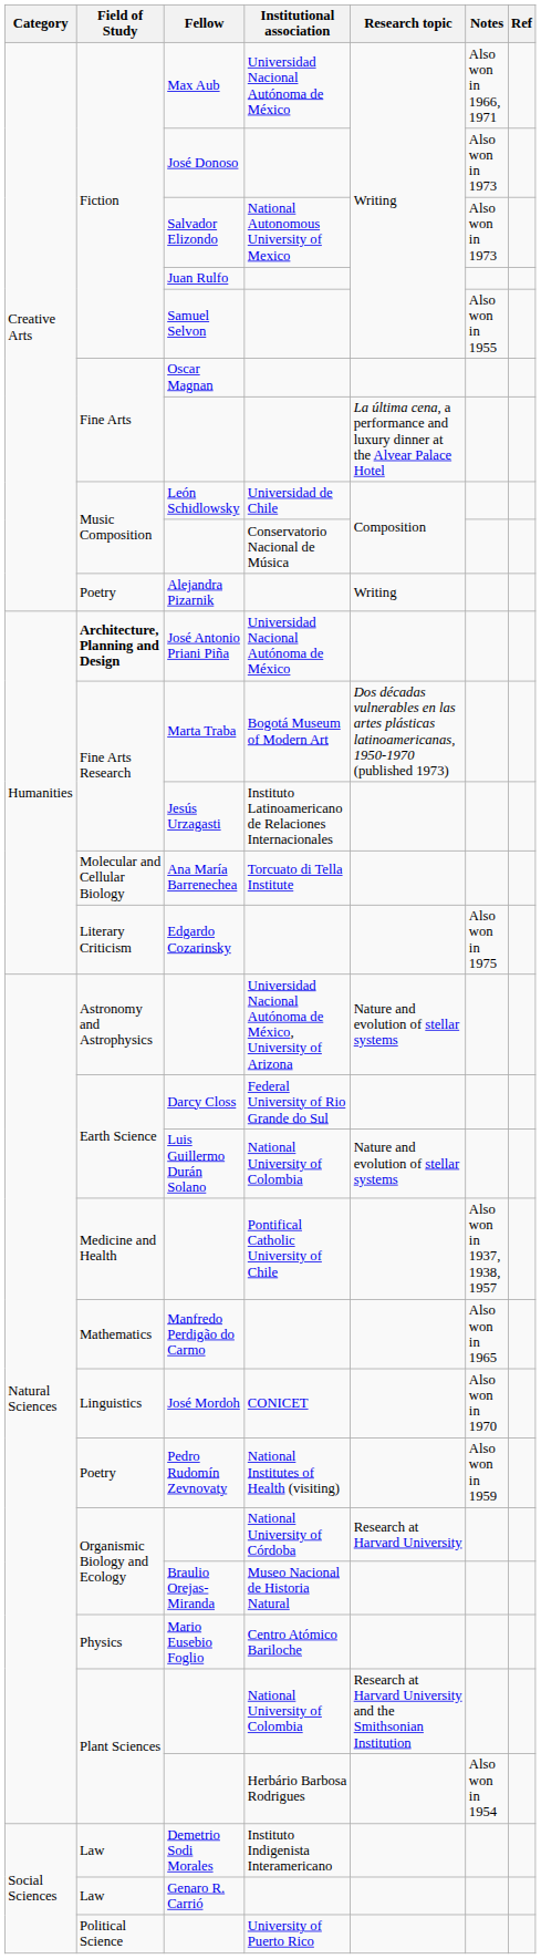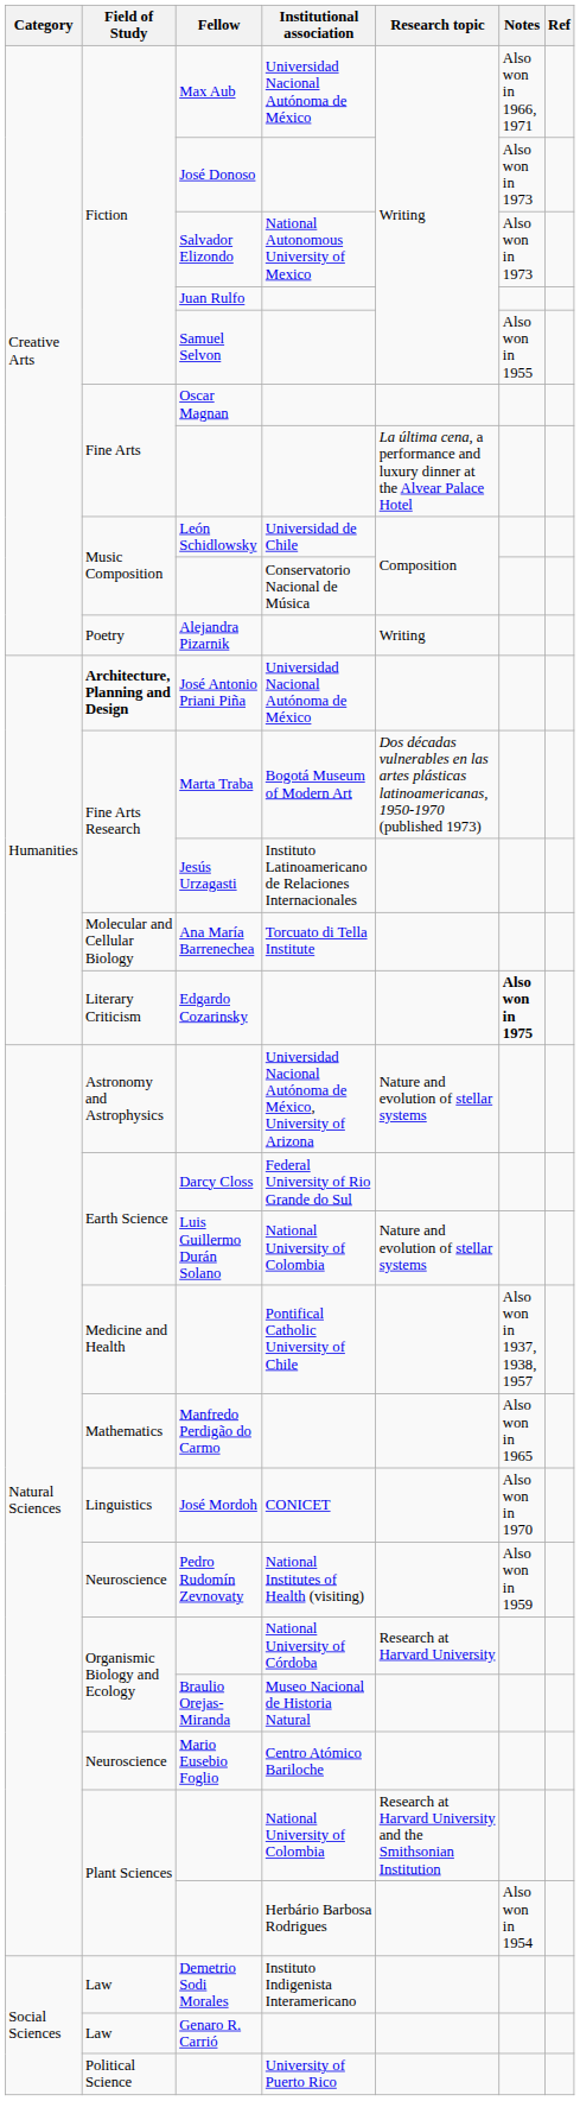 <table class="wikitable sortable static-row-numbers static-row-header-text">
 <tr>
 <th>Category</th>
 <th>Field of Study</th>
 <th>Fellow</th>
 <th>Institutional association </th>
 <th>Research topic</th>
 <th>Notes</th>
 <th class="unsortable">Ref</th>
 </tr>
 <tr>
 <td rowspan="10">Creative Arts</td>
 <td rowspan="5">Fiction</td>
 <td><a href='#'>Max Aub</a></td>
 <td><a href='#'>Universidad Nacional Autónoma de México</a></td>
 <td rowspan="5">Writing</td>
 <td>Also won in 1966, 1971</td>
 <td></td>
 </tr>
 <tr>
 <td><a href='#'>José Donoso</a></td>
 <td></td>
 <td>Also won in 1973</td>
 <td></td>
 </tr>
 <tr>
 <td><a href='#'>Salvador Elizondo</a></td>
 <td><a href='#'>National Autonomous University of Mexico</a></td>
 <td>Also won in 1973</td>
 <td></td>
 </tr>
 <tr>
 <td><a href='#'>Juan Rulfo</a></td>
 <td></td>
 <td></td>
 <td></td>
 </tr>
 <tr>
 <td><a href='#'>Samuel Selvon</a></td>
 <td></td>
 <td>Also won in 1955</td>
 <td></td>
 </tr>
 <tr>
 <td rowspan="2">Fine Arts</td>
 <td><a href='#'>Oscar Magnan</a></td>
 <td></td>
 <td></td>
 <td></td>
 <td></td>
 </tr>
 <tr>
 <td></td>
 <td></td>
 <td><em>La última cena</em>, a performance and luxury dinner at the <a href='#'>Alvear Palace Hotel</a></td>
 <td></td>
 <td></td>
 </tr>
 <tr>
 <td rowspan="2">Music Composition</td>
 <td><a href='#'>León Schidlowsky</a></td>
 <td><a href='#'>Universidad de Chile</a></td>
 <td rowspan="2">Composition</td>
 <td></td>
 <td></td>
 </tr>
 <tr>
 <td></td>
 <td>Conservatorio Nacional de Música</td>
 <td></td>
 <td></td>
 </tr>
 <tr>
 <td>Poetry</td>
 <td><a href='#'>Alejandra Pizarnik</a></td>
 <td></td>
 <td>Writing</td>
 <td></td>
 <td></td>
 </tr>
 <tr>
 <td rowspan="5">Humanities</td>
 <td><strong>Architecture, Planning and Design</strong></td>
 <td><a href='#'>José Antonio Priani Piña</a></td>
 <td><a href='#'>Universidad Nacional Autónoma de México</a></td>
 <td></td>
 <td></td>
 <td></td>
 </tr>
 <tr>
 <td rowspan="2">Fine Arts Research</td>
 <td><a href='#'>Marta Traba</a></td>
 <td><a href='#'>Bogotá Museum of Modern Art</a></td>
 <td><em>Dos décadas vulnerables en las artes plásticas latinoamericanas, 1950-1970</em> (published 1973)</td>
 <td></td>
 <td></td>
 </tr>
 <tr>
 <td><a href='#'>Jesús Urzagasti</a></td>
 <td>Instituto Latinoamericano de Relaciones Internacionales</td>
 <td></td>
 <td></td>
 <td></td>
 </tr>
 <tr>
 <td>Molecular and Cellular Biology</td>
 <td><a href='#'>Ana María Barrenechea</a></td>
 <td><a href='#'>Torcuato di Tella Institute</a></td>
 <td></td>
 <td></td>
 <td></td>
 </tr>
 <tr>
 <td>Literary Criticism</td>
 <td><a href='#'>Edgardo Cozarinsky</a></td>
 <td></td>
 <td></td>
-<td>Also won in 1975</td>
+<td><strong>Also won in 1975</strong></td>
 <td></td>
 </tr>
 <tr>
 <td rowspan="12">Natural Sciences</td>
 <td>Astronomy and Astrophysics</td>
 <td></td>
 <td><a href='#'>Universidad Nacional Autónoma de México</a>, <a href='#'>University of Arizona</a></td>
 <td>Nature and evolution of <a href='#'>stellar systems</a></td>
 <td></td>
 <td></td>
 </tr>
 <tr>
 <td rowspan="2">Earth Science</td>
 <td><a href='#'>Darcy Closs</a></td>
 <td><a href='#'>Federal University of Rio Grande do Sul</a></td>
 <td></td>
 <td></td>
 <td></td>
 </tr>
 <tr>
 <td><a href='#'>Luis Guillermo Durán Solano</a></td>
 <td><a href='#'>National University of Colombia</a></td>
 <td>Nature and evolution of <a href='#'>stellar systems</a></td>
 <td></td>
 <td></td>
 </tr>
 <tr>
 <td>Medicine and Health</td>
 <td></td>
 <td><a href='#'>Pontifical Catholic University of Chile</a></td>
 <td></td>
 <td>Also won in 1937, 1938, 1957</td>
 <td></td>
 </tr>
 <tr>
 <td>Mathematics</td>
 <td><a href='#'>Manfredo Perdigão do Carmo</a></td>
 <td></td>
 <td></td>
 <td>Also won in 1965</td>
 <td></td>
 </tr>
 <tr>
 <td>Linguistics</td>
 <td><a href='#'>José Mordoh</a></td>
 <td><a href='#'>CONICET</a></td>
 <td></td>
 <td>Also won in 1970</td>
 <td></td>
 </tr>
 <tr>
-<td>Poetry</td>
+<td>Neuroscience</td>
 <td><a href='#'>Pedro Rudomín Zevnovaty</a></td>
 <td><a href='#'>National Institutes of Health</a> (visiting)</td>
 <td></td>
 <td>Also won in 1959</td>
 <td></td>
 </tr>
 <tr>
 <td rowspan="2">Organismic Biology and Ecology</td>
 <td></td>
 <td><a href='#'>National University of Córdoba</a></td>
 <td>Research at <a href='#'>Harvard University</a></td>
 <td></td>
 <td></td>
 </tr>
 <tr>
 <td><a href='#'>Braulio Orejas-Miranda</a></td>
 <td><a href='#'>Museo Nacional de Historia Natural</a></td>
 <td></td>
 <td></td>
 <td></td>
 </tr>
 <tr>
-<td>Physics</td>
+<td>Neuroscience</td>
 <td><a href='#'>Mario Eusebio Foglio</a></td>
 <td><a href='#'>Centro Atómico Bariloche</a></td>
 <td></td>
 <td></td>
 <td></td>
 </tr>
 <tr>
 <td rowspan="2">Plant Sciences</td>
 <td></td>
 <td><a href='#'>National University of Colombia</a></td>
 <td>Research at <a href='#'>Harvard University</a> and the <a href='#'>Smithsonian Institution</a></td>
 <td></td>
 <td></td>
 </tr>
 <tr>
 <td></td>
 <td>Herbário Barbosa Rodrigues</td>
 <td></td>
 <td>Also won in 1954</td>
 <td></td>
 </tr>
 <tr>
 <td rowspan="3">Social Sciences</td>
 <td>Law</td>
 <td><a href='#'>Demetrio Sodi Morales</a></td>
 <td>Instituto Indigenista Interamericano</td>
 <td></td>
 <td></td>
 <td></td>
 </tr>
 <tr>
 <td>Law</td>
 <td><a href='#'>Genaro R. Carrió</a></td>
 <td></td>
 <td></td>
 <td></td>
 <td></td>
 </tr>
 <tr>
 <td>Political Science</td>
 <td></td>
 <td><a href='#'>University of Puerto Rico</a></td>
 <td></td>
 <td></td>
 <td></td>
 </tr>
 </table>
